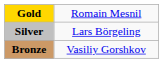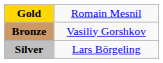 <table class="wikitable" style="text-align:center; " width="35%">
 <tr>
 <td bgcolor="gold"><strong>Gold</strong></td>
 <td><a href='#'>Romain Mesnil</a><br>  <small><em></em></small></td>
 </tr>
 <tr>
+<td bgcolor="CC9966"><strong>Bronze</strong></td>
+<td><a href='#'>Vasiliy Gorshkov</a><br>  <small><em></em></small></td>
+</tr>
+<tr>
 <td bgcolor="silver"><strong>Silver</strong></td>
 <td><a href='#'>Lars Börgeling</a><br>  <small><em></em></small></td>
 </tr>
-<tr>
-<td bgcolor="CC9966"><strong>Bronze</strong></td>
-<td><a href='#'>Vasiliy Gorshkov</a><br>  <small><em></em></small></td>
-</tr>
 </table>
